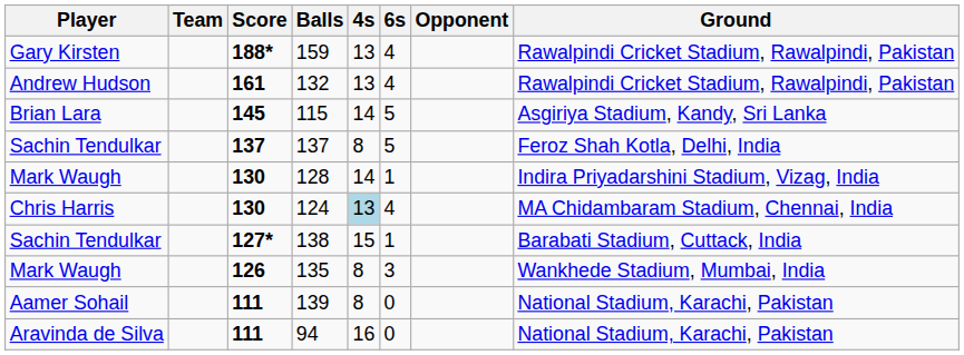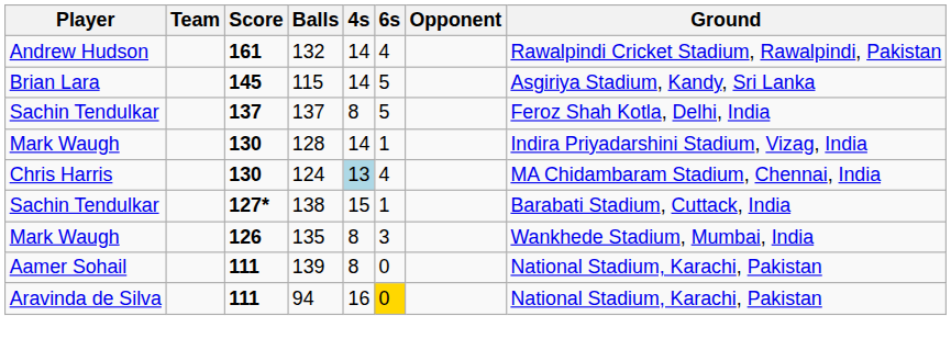 <table class="wikitable sortable">
 <tr>
 <th>Player</th>
 <th>Team</th>
 <th>Score</th>
 <th>Balls</th>
 <th>4s</th>
 <th>6s</th>
 <th>Opponent</th>
 <th>Ground</th>
 </tr>
 <tr>
-<td><a href='#'>Gary Kirsten</a></td>
-<td></td>
-<td><strong>188*</strong></td>
-<td>159</td>
-<td>13</td>
-<td>4</td>
-<td></td>
-<td><a href='#'>Rawalpindi Cricket Stadium</a>, <a href='#'>Rawalpindi</a>, <a href='#'>Pakistan</a></td>
-</tr>
-<tr>
 <td><a href='#'>Andrew Hudson</a></td>
 <td></td>
 <td><strong>161</strong></td>
 <td>132</td>
-<td>13</td>
+<td>14</td>
 <td>4</td>
 <td></td>
 <td><a href='#'>Rawalpindi Cricket Stadium</a>, <a href='#'>Rawalpindi</a>, <a href='#'>Pakistan</a></td>
 </tr>
 <tr>
 <td><a href='#'>Brian Lara</a></td>
 <td></td>
 <td><strong>145</strong></td>
 <td>115</td>
 <td>14</td>
 <td>5</td>
 <td></td>
 <td><a href='#'>Asgiriya Stadium</a>, <a href='#'>Kandy</a>, <a href='#'>Sri Lanka</a></td>
 </tr>
 <tr>
 <td><a href='#'>Sachin Tendulkar</a></td>
 <td></td>
 <td><strong>137</strong></td>
 <td>137</td>
 <td>8</td>
 <td>5</td>
 <td></td>
 <td><a href='#'>Feroz Shah Kotla</a>, <a href='#'>Delhi</a>, <a href='#'>India</a></td>
 </tr>
 <tr>
 <td><a href='#'>Mark Waugh</a></td>
 <td></td>
 <td><strong>130</strong></td>
 <td>128</td>
 <td>14</td>
 <td>1</td>
 <td></td>
 <td><a href='#'>Indira Priyadarshini Stadium</a>, <a href='#'>Vizag</a>, <a href='#'>India</a></td>
 </tr>
 <tr>
 <td><a href='#'>Chris Harris</a></td>
 <td></td>
 <td><strong>130</strong></td>
 <td>124</td>
 <td style="background: lightblue;">13</td>
 <td>4</td>
 <td></td>
 <td><a href='#'>MA Chidambaram Stadium</a>, <a href='#'>Chennai</a>, <a href='#'>India</a></td>
 </tr>
 <tr>
 <td><a href='#'>Sachin Tendulkar</a></td>
 <td></td>
 <td><strong>127*</strong></td>
 <td>138</td>
 <td>15</td>
 <td>1</td>
 <td></td>
 <td><a href='#'>Barabati Stadium</a>, <a href='#'>Cuttack</a>, <a href='#'>India</a></td>
 </tr>
 <tr>
 <td><a href='#'>Mark Waugh</a></td>
 <td></td>
 <td><strong>126</strong></td>
 <td>135</td>
 <td>8</td>
 <td>3</td>
 <td></td>
 <td><a href='#'>Wankhede Stadium</a>, <a href='#'>Mumbai</a>, <a href='#'>India</a></td>
 </tr>
 <tr>
 <td><a href='#'>Aamer Sohail</a></td>
 <td></td>
 <td><strong>111</strong></td>
 <td>139</td>
 <td>8</td>
 <td>0</td>
 <td></td>
 <td><a href='#'>National Stadium, Karachi</a>, <a href='#'>Pakistan</a></td>
 </tr>
 <tr>
 <td><a href='#'>Aravinda de Silva</a></td>
 <td></td>
 <td><strong>111</strong></td>
 <td>94</td>
 <td>16</td>
-<td>0</td>
+<td style="background: gold;">0</td>
 <td></td>
 <td><a href='#'>National Stadium, Karachi</a>, <a href='#'>Pakistan</a></td>
 </tr>
 </table>
